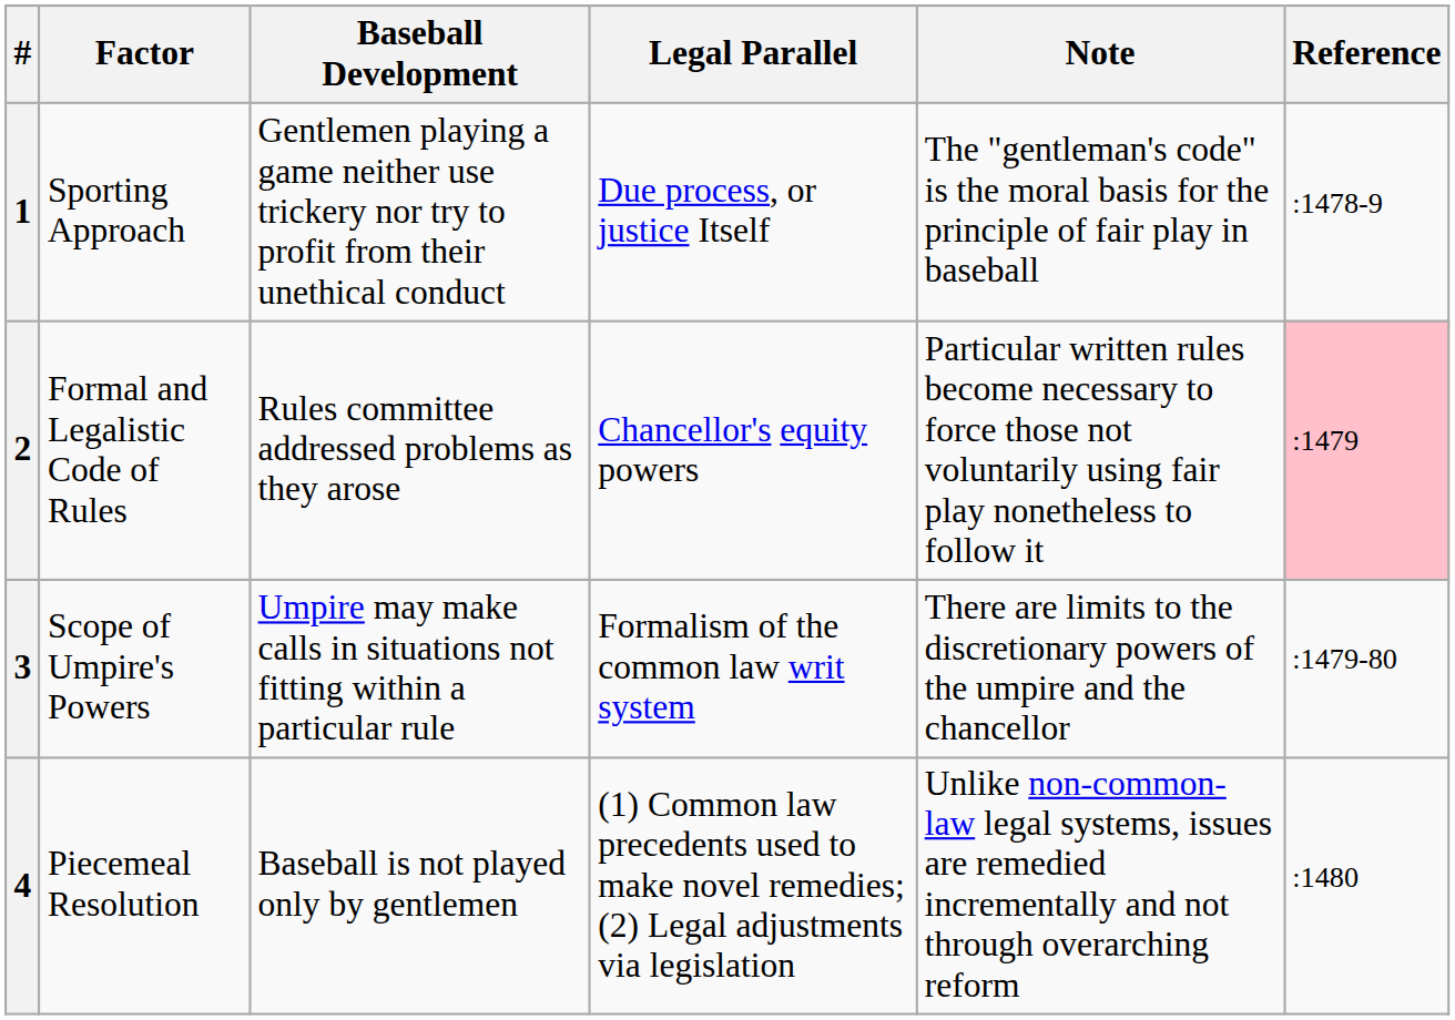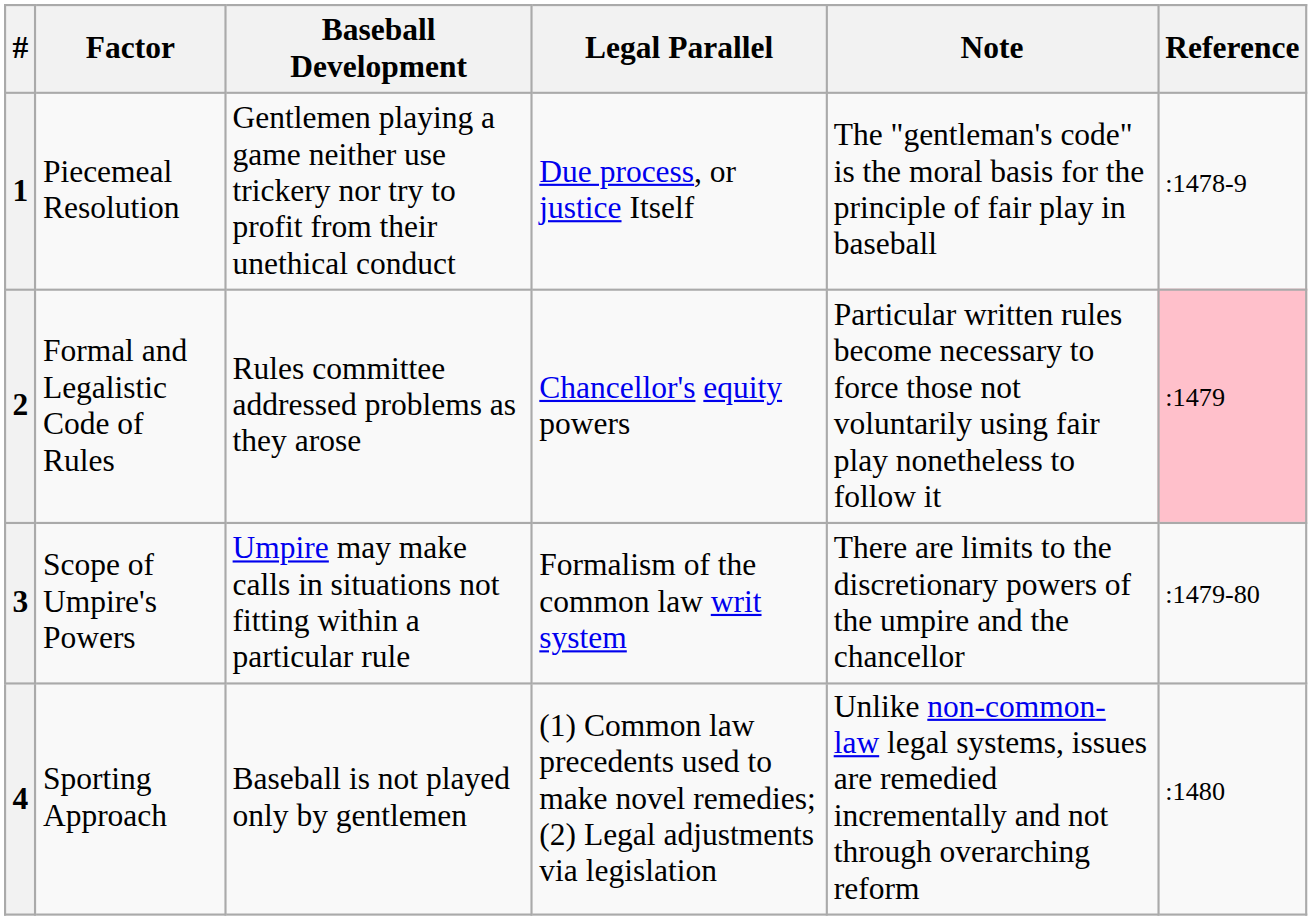 <table class="wikitable" style="font-size: 92%;">
 <tr>
 <th scope="col">#</th>
 <th ! scope="col">Factor</th>
 <th scope="col">Baseball Development</th>
 <th scope="col">Legal Parallel</th>
 <th scope="col">Note</th>
 <th scope="col">Reference</th>
 </tr>
 <tr>
 <th scope="row">1</th>
-<td>Sporting Approach</td>
+<td>Piecemeal Resolution</td>
 <td>Gentlemen playing a game neither use trickery nor try to profit from their unethical conduct</td>
 <td><a href='#'>Due process</a>, or <a href='#'>justice</a> Itself</td>
 <td>The "gentleman's code" is the moral basis for the principle of fair play in baseball</td>
 <td><sup>:1478-9</sup></td>
 </tr>
 <tr>
 <th scope="row">2</th>
 <td>Formal and Legalistic Code of Rules</td>
 <td>Rules committee addressed problems as they arose</td>
 <td><a href='#'>Chancellor's</a> <a href='#'>equity</a> powers</td>
 <td>Particular written rules become necessary to force those not voluntarily using fair play nonetheless to follow it</td>
 <td style="background: pink;"><sup>:1479</sup></td>
 </tr>
 <tr>
 <th scope="row">3</th>
 <td>Scope of Umpire's Powers</td>
 <td><a href='#'>Umpire</a> may make calls in situations not fitting within a particular rule</td>
 <td>Formalism of the common law <a href='#'>writ system</a></td>
 <td>There are limits to the discretionary powers of the umpire and the chancellor</td>
 <td><sup>:1479-80</sup></td>
 </tr>
 <tr>
 <th scope="row">4</th>
-<td>Piecemeal Resolution</td>
+<td>Sporting Approach</td>
 <td>Baseball is not played only by gentlemen</td>
 <td>(1) Common law precedents used to make novel remedies; (2) Legal adjustments via legislation</td>
 <td>Unlike <a href='#'>non-common-law</a> legal systems, issues are remedied incrementally and not through overarching reform</td>
 <td><sup>:1480</sup></td>
 </tr>
 </table>
